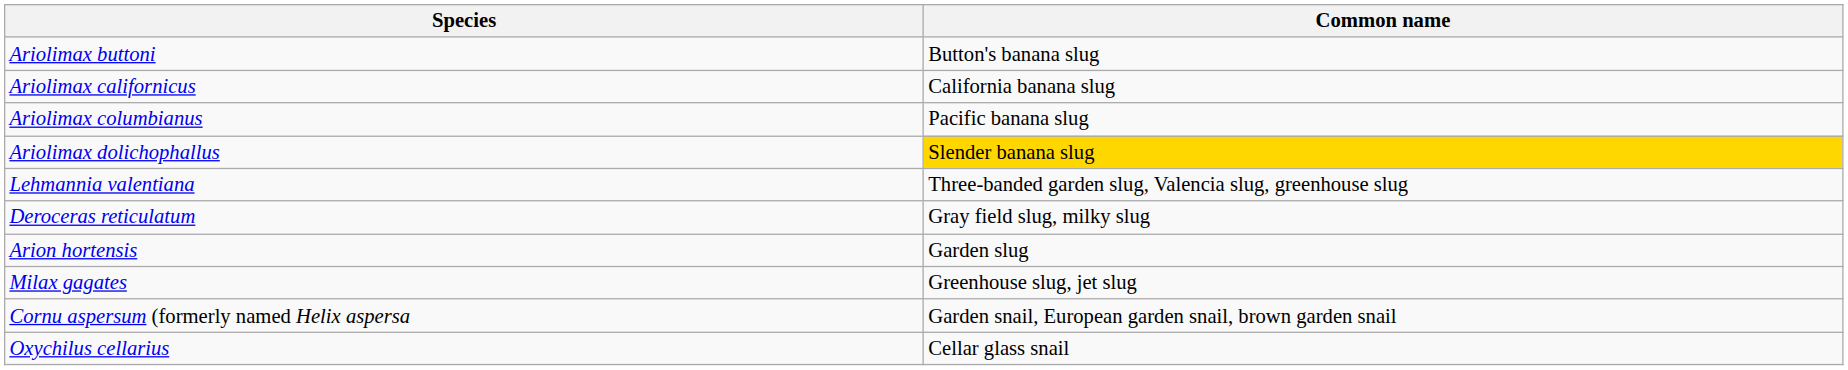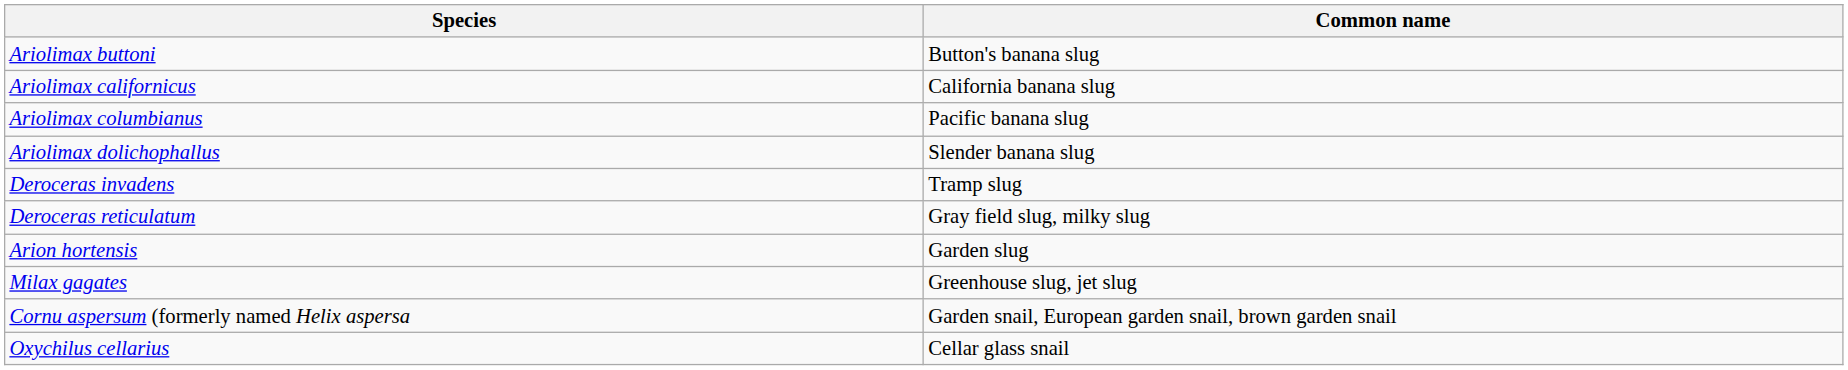 <table width=90% class="wikitable">
 <tr>
 <th width=25%>Species</th>
 <th width=25%>Common name</th>
 </tr>
 <tr>
 <td><em><a href='#'>Ariolimax buttoni</a></em></td>
 <td>Button's banana slug</td>
 </tr>
 <tr>
 <td><em><a href='#'>Ariolimax californicus</a></em></td>
 <td>California banana slug</td>
 </tr>
 <tr>
 <td><em><a href='#'>Ariolimax columbianus</a></em></td>
 <td>Pacific banana slug</td>
 </tr>
 <tr>
 <td><em><a href='#'>Ariolimax dolichophallus</a></em></td>
-<td style="background: gold;">Slender banana slug</td>
+<td>Slender banana slug</td>
 </tr>
 <tr>
-<td><em><a href='#'>Lehmannia valentiana</a></em></td>
-<td>Three-banded garden slug, Valencia slug, greenhouse slug</td>
+<td><em><a href='#'>Deroceras invadens</a></em></td>
+<td>Tramp slug</td>
 </tr>
 <tr>
 <td><em><a href='#'>Deroceras reticulatum</a></em></td>
 <td>Gray field slug, milky slug</td>
 </tr>
 <tr>
 <td><em><a href='#'>Arion hortensis</a></em></td>
 <td>Garden slug</td>
 </tr>
 <tr>
 <td><em><a href='#'>Milax gagates</a></em></td>
 <td>Greenhouse slug, jet slug</td>
 </tr>
 <tr>
 <td><em><a href='#'>Cornu aspersum</a></em> (formerly named <em>Helix aspersa</em></td>
 <td>Garden snail, European garden snail, brown garden snail</td>
 </tr>
 <tr>
 <td><em><a href='#'>Oxychilus cellarius</a></em></td>
 <td>Cellar glass snail</td>
 </tr>
 </table>
